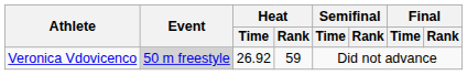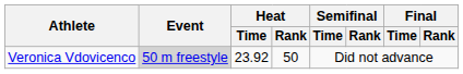 <table class=wikitable style="font-size:90%">
 <tr>
 <th rowspan="2">Athlete</th>
 <th rowspan="2">Event</th>
 <th colspan="2">Heat</th>
 <th colspan="2">Semifinal</th>
 <th colspan="2">Final</th>
 </tr>
 <tr style="font-size:95%">
 <th>Time</th>
 <th>Rank</th>
 <th>Time</th>
 <th>Rank</th>
 <th>Time</th>
 <th>Rank</th>
 </tr>
 <tr align=center>
 <td align=left><a href='#'>Veronica Vdovicenco</a></td>
 <td align=left style="background: lightgrey;"><a href='#'>50 m freestyle</a></td>
-<td>26.92</td>
-<td>59</td>
+<td>23.92</td>
+<td>50</td>
 <td colspan=4>Did not advance</td>
 </tr>
 </table>
